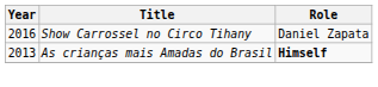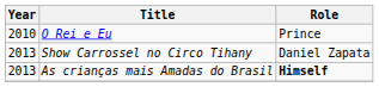 <table class="wikitable">
 <tr>
 <th scope="col">Year</th>
 <th scope="col">Title</th>
 <th scope="col" class="unsortable">Role</th>
 </tr>
 <tr>
-<td>2016</td>
+<td>2010</td>
+<td><em><a href='#'>O Rei e Eu</a></em></td>
+<td>Prince</td>
+</tr>
+<tr>
+<td>2013</td>
 <td><em>Show Carrossel no Circo Tihany</em></td>
 <td>Daniel Zapata</td>
 </tr>
 <tr>
 <td>2013</td>
 <td><em>As crianças mais Amadas do Brasil</em></td>
 <td><strong>Himself</strong></td>
 </tr>
 <tr>
 </tr>
 </table>
